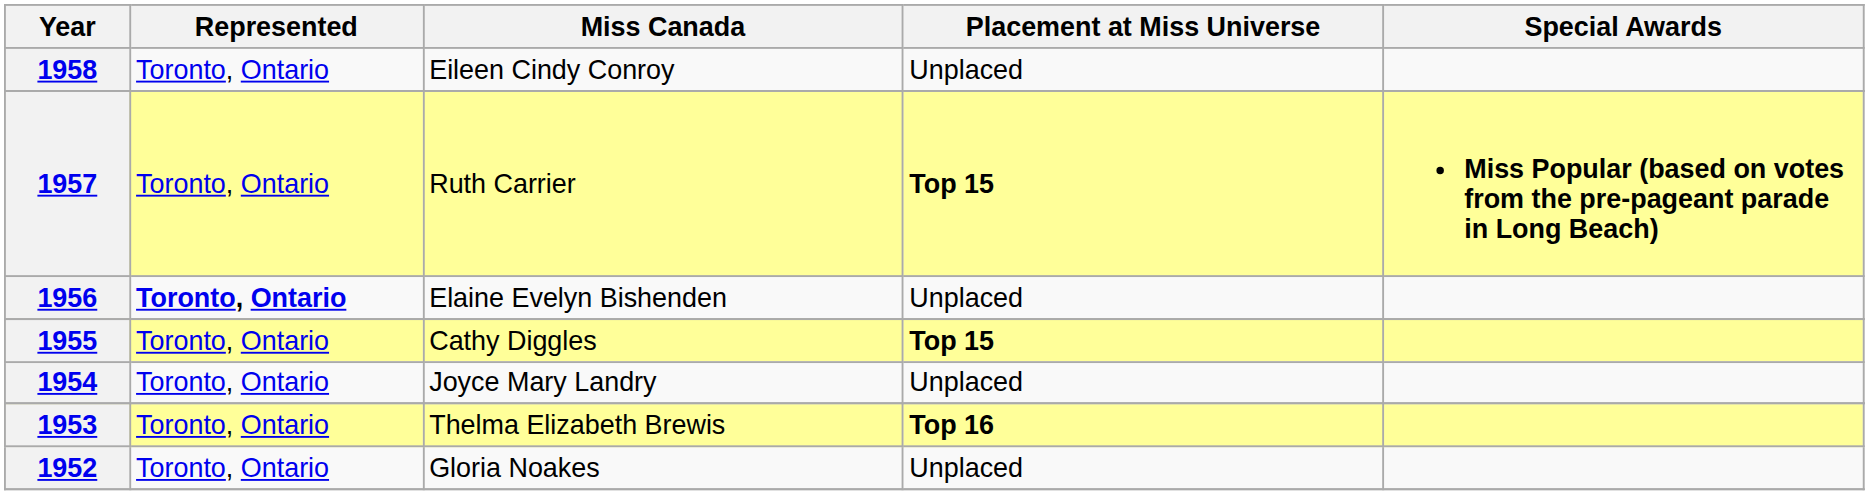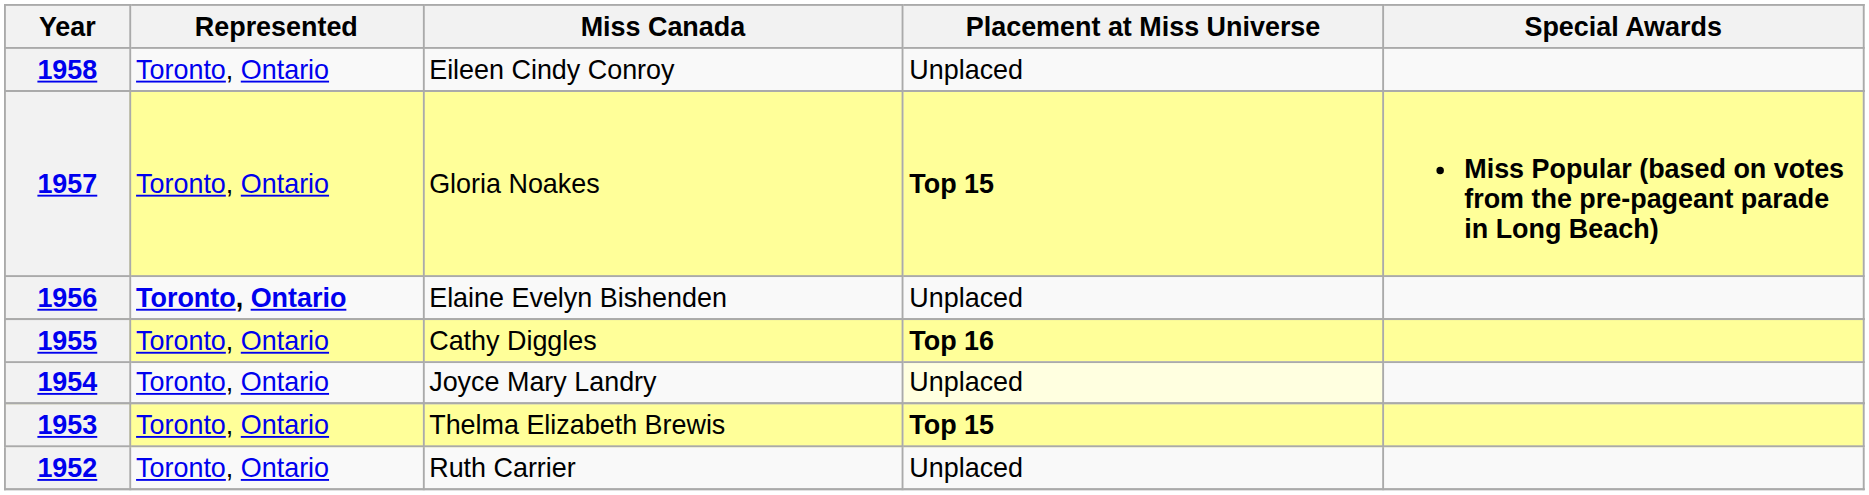 <table class="wikitable sortable" style="font-size:90%">
 <tr>
 <th width="60">Year</th>
 <th width="150">Represented</th>
 <th width="250">Miss Canada</th>
 <th width="250">Placement at Miss Universe</th>
 <th width="250">Special Awards</th>
 </tr>
 <tr>
 <th><a href='#'>1958</a></th>
 <td><a href='#'>Toronto</a>, <a href='#'>Ontario</a></td>
 <td>Eileen Cindy Conroy</td>
 <td>Unplaced</td>
 <td></td>
 </tr>
 <tr>
 </tr>
 <tr style="background-color:#FFFF99;">
 <th><a href='#'>1957</a></th>
 <td><a href='#'>Toronto</a>, <a href='#'>Ontario</a></td>
-<td>Ruth Carrier</td>
+<td>Gloria Noakes</td>
 <td><strong>Top 15</strong></td>
 <td align="left"><br><ul><li><strong>Miss Popular (based on votes from the pre-pageant parade in Long Beach)</strong></li></ul></td>
 </tr>
 <tr>
 <th><a href='#'>1956</a></th>
 <td><strong><a href='#'>Toronto</a>, <a href='#'>Ontario</a></strong></td>
 <td>Elaine Evelyn Bishenden</td>
 <td>Unplaced</td>
 <td></td>
 </tr>
 <tr>
 </tr>
 <tr style="background-color:#FFFF99;">
 <th><a href='#'>1955</a></th>
 <td><a href='#'>Toronto</a>, <a href='#'>Ontario</a></td>
 <td>Cathy Diggles</td>
-<td><strong>Top 15</strong></td>
+<td><strong>Top 16</strong></td>
 <td></td>
 </tr>
 <tr>
 <th><a href='#'>1954</a></th>
 <td><a href='#'>Toronto</a>, <a href='#'>Ontario</a></td>
 <td>Joyce Mary Landry</td>
-<td>Unplaced</td>
+<td style="background: lightyellow;">Unplaced</td>
 <td></td>
 </tr>
 <tr>
 </tr>
 <tr style="background-color:#FFFF99;">
 <th><a href='#'>1953</a></th>
 <td><a href='#'>Toronto</a>, <a href='#'>Ontario</a></td>
 <td>Thelma Elizabeth Brewis</td>
-<td><strong>Top 16</strong></td>
+<td><strong>Top 15</strong></td>
 <td></td>
 </tr>
 <tr>
 <th><a href='#'>1952</a></th>
 <td><a href='#'>Toronto</a>, <a href='#'>Ontario</a></td>
-<td>Gloria Noakes</td>
+<td>Ruth Carrier</td>
 <td>Unplaced</td>
 <td></td>
 </tr>
 <tr>
 </tr>
 </table>
